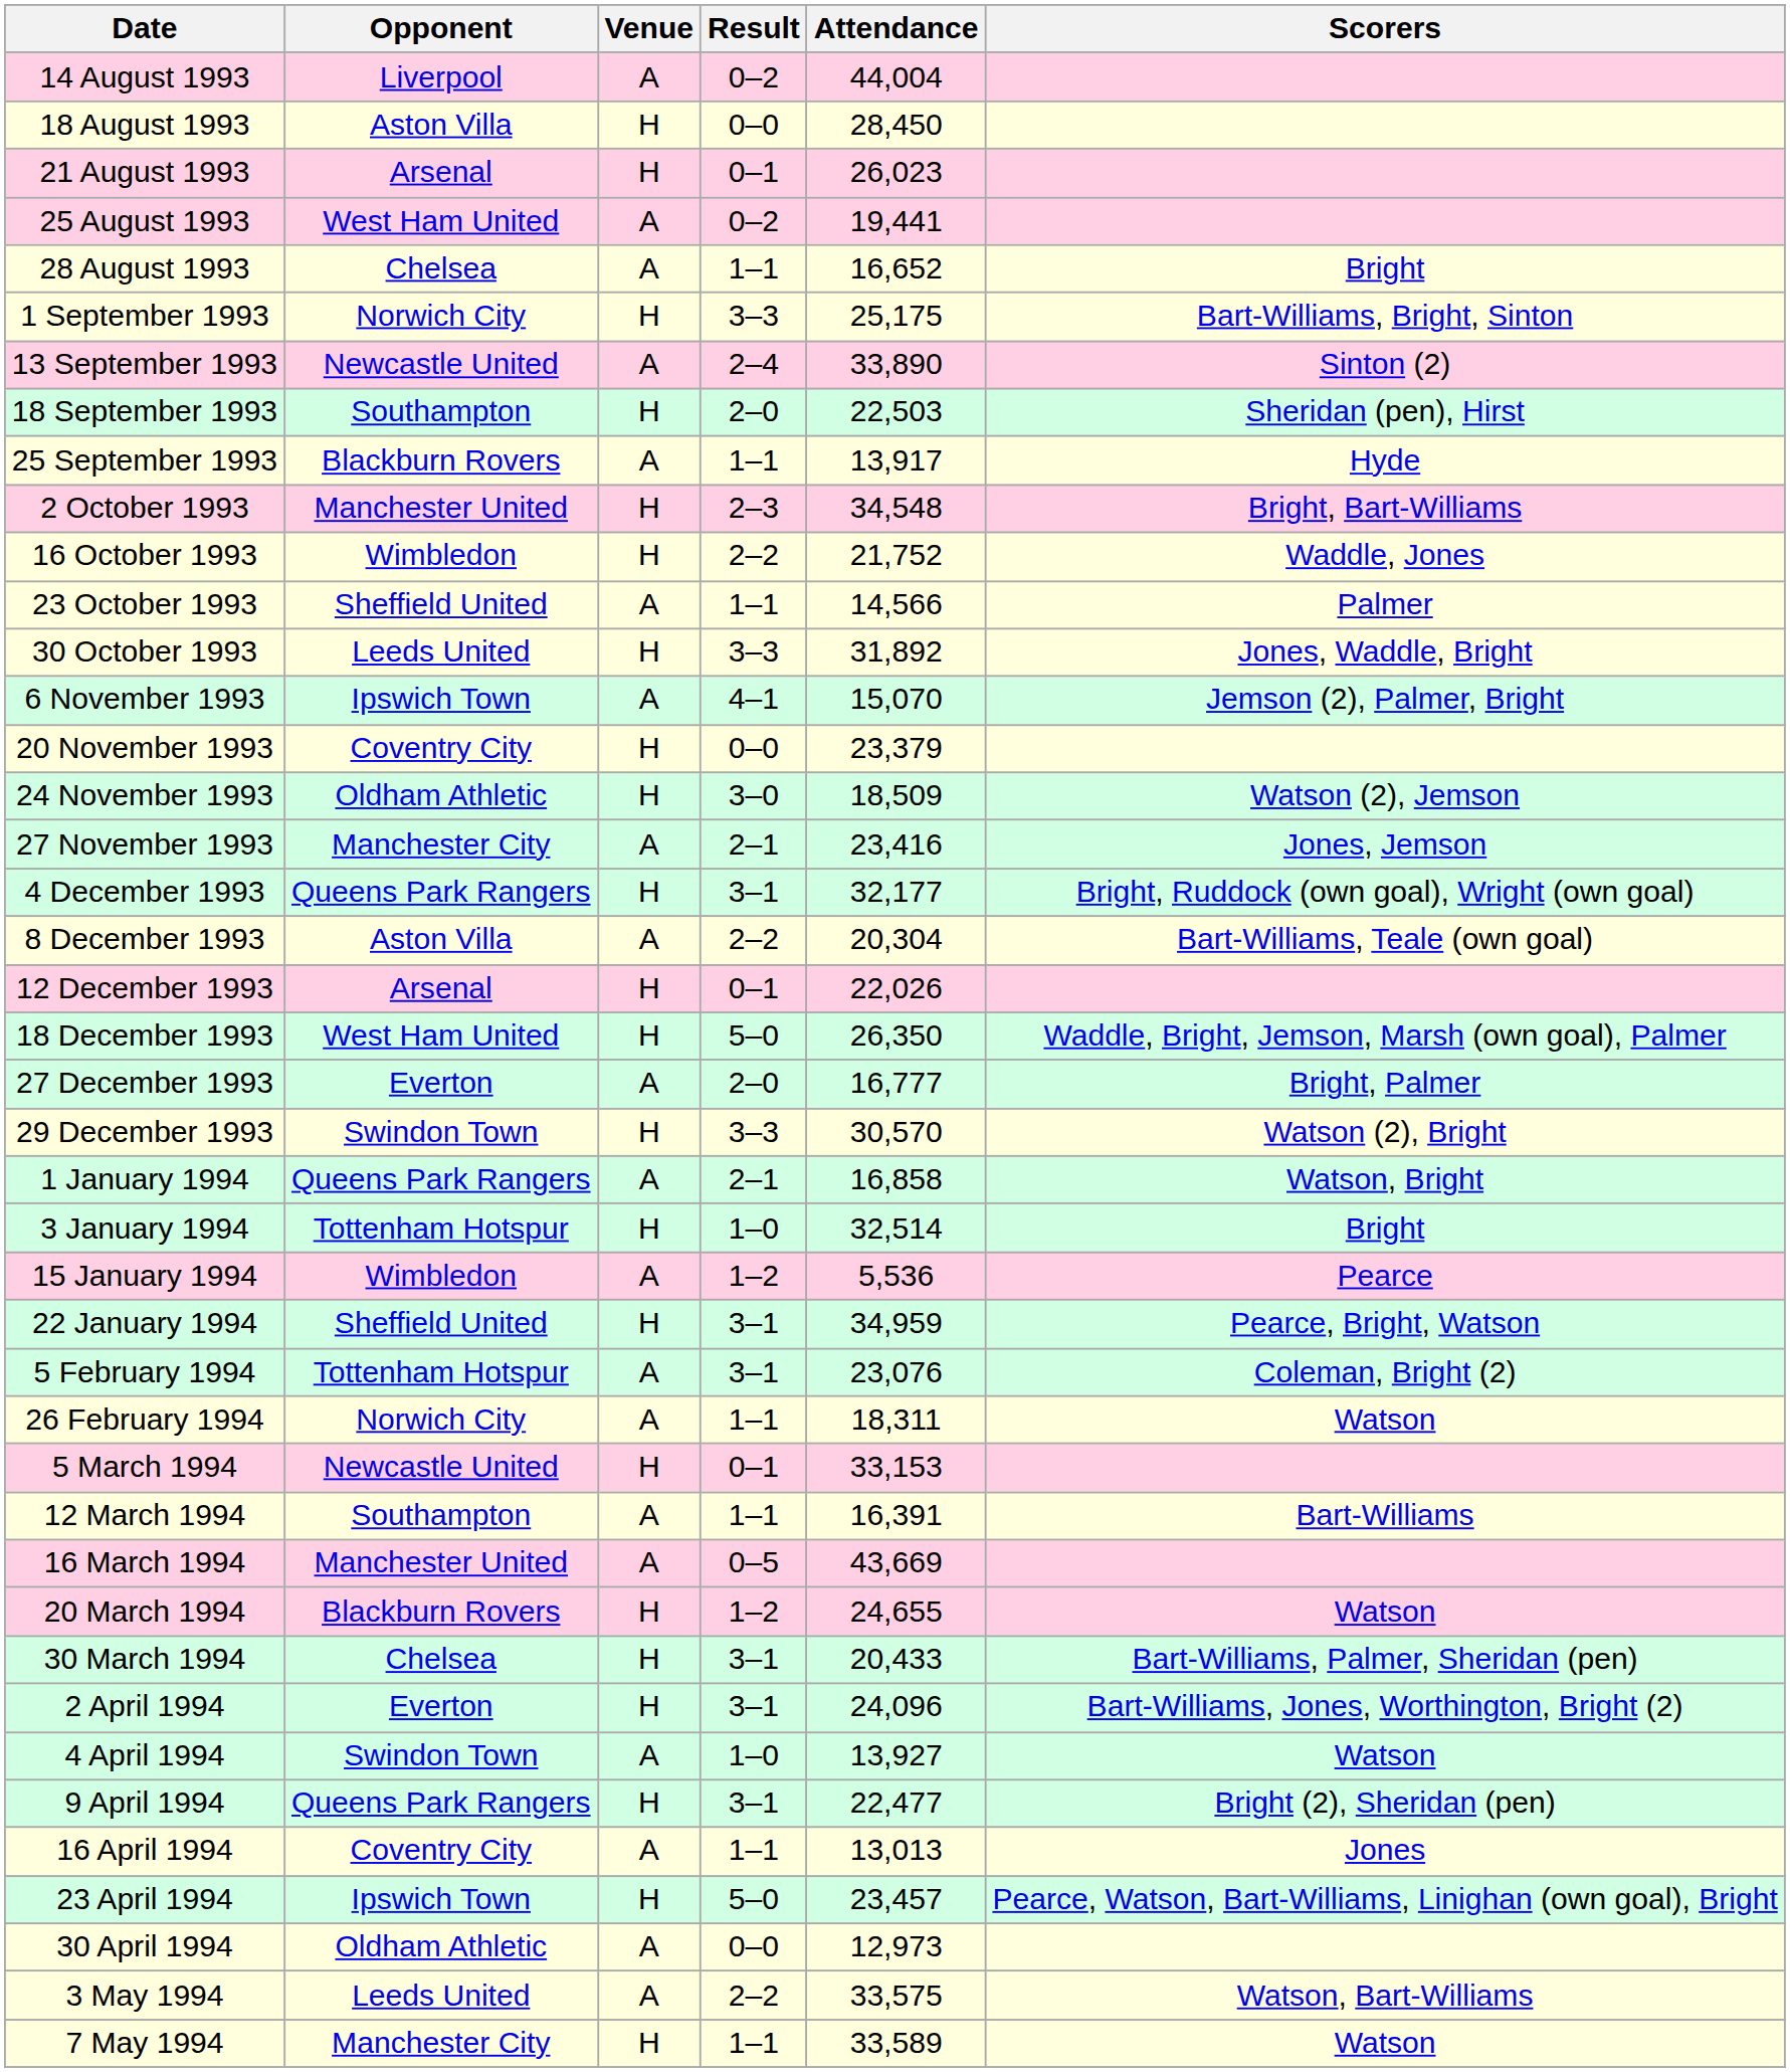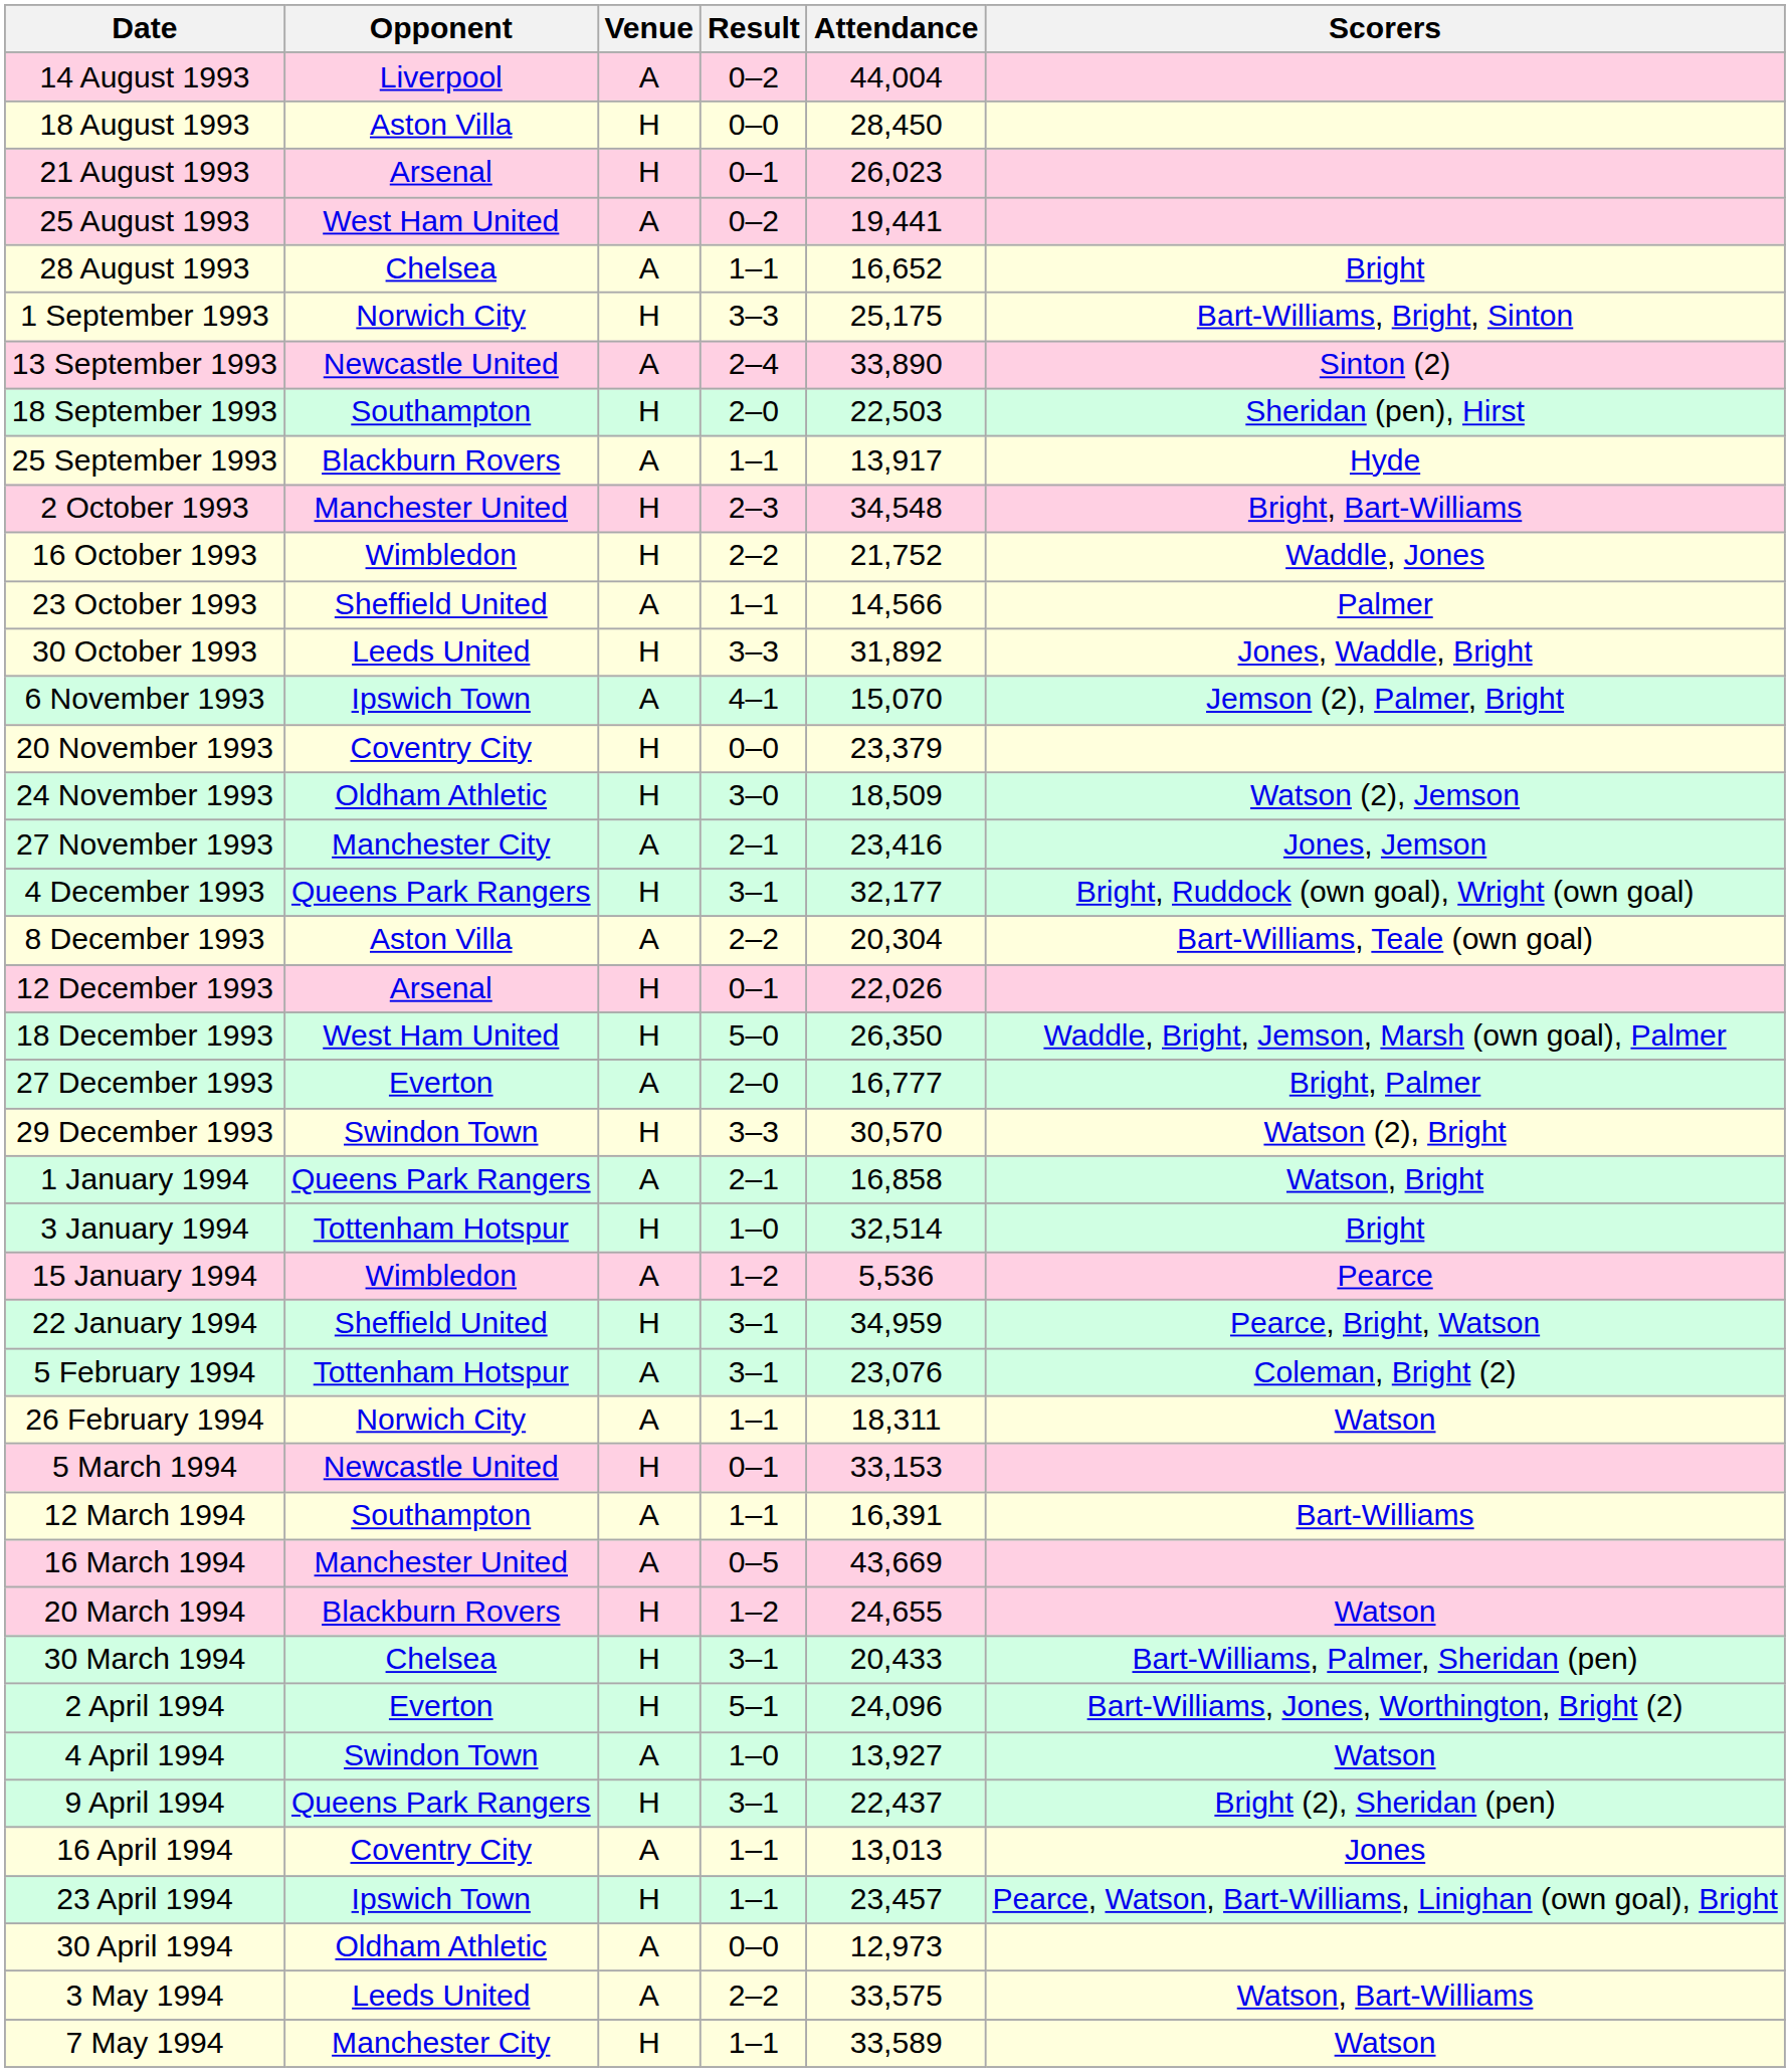 <table class="wikitable sortable" style="font-size:100%; text-align:center">
 <tr>
 <th>Date</th>
 <th>Opponent</th>
 <th>Venue</th>
 <th>Result</th>
 <th>Attendance</th>
 <th>Scorers</th>
 </tr>
 <tr style="background-color: #ffd0e3;">
 <td>14 August 1993</td>
 <td><a href='#'>Liverpool</a></td>
 <td>A</td>
 <td>0–2</td>
 <td>44,004</td>
 <td></td>
 </tr>
 <tr style="background-color: #ffffdd;">
 <td>18 August 1993</td>
 <td><a href='#'>Aston Villa</a></td>
 <td>H</td>
 <td>0–0</td>
 <td>28,450</td>
 <td></td>
 </tr>
 <tr style="background-color: #ffd0e3;">
 <td>21 August 1993</td>
 <td><a href='#'>Arsenal</a></td>
 <td>H</td>
 <td>0–1</td>
 <td>26,023</td>
 <td></td>
 </tr>
 <tr style="background-color: #ffd0e3;">
 <td>25 August 1993</td>
 <td><a href='#'>West Ham United</a></td>
 <td>A</td>
 <td>0–2</td>
 <td>19,441</td>
 <td></td>
 </tr>
 <tr style="background-color: #ffffdd;">
 <td>28 August 1993</td>
 <td><a href='#'>Chelsea</a></td>
 <td>A</td>
 <td>1–1</td>
 <td>16,652</td>
 <td><a href='#'>Bright</a></td>
 </tr>
 <tr style="background-color: #ffffdd;">
 <td>1 September 1993</td>
 <td><a href='#'>Norwich City</a></td>
 <td>H</td>
 <td>3–3</td>
 <td>25,175</td>
 <td><a href='#'>Bart-Williams</a>, <a href='#'>Bright</a>, <a href='#'>Sinton</a></td>
 </tr>
 <tr style="background-color: #ffd0e3;">
 <td>13 September 1993</td>
 <td><a href='#'>Newcastle United</a></td>
 <td>A</td>
 <td>2–4</td>
 <td>33,890</td>
 <td><a href='#'>Sinton</a> (2)</td>
 </tr>
 <tr style="background-color: #d0ffe3;">
 <td>18 September 1993</td>
 <td><a href='#'>Southampton</a></td>
 <td>H</td>
 <td>2–0</td>
 <td>22,503</td>
 <td><a href='#'>Sheridan</a> (pen), <a href='#'>Hirst</a></td>
 </tr>
 <tr style="background-color: #ffffdd;">
 <td>25 September 1993</td>
 <td><a href='#'>Blackburn Rovers</a></td>
 <td>A</td>
 <td>1–1</td>
 <td>13,917</td>
 <td><a href='#'>Hyde</a></td>
 </tr>
 <tr style="background-color: #ffd0e3;">
 <td>2 October 1993</td>
 <td><a href='#'>Manchester United</a></td>
 <td>H</td>
 <td>2–3</td>
 <td>34,548</td>
 <td><a href='#'>Bright</a>, <a href='#'>Bart-Williams</a></td>
 </tr>
 <tr style="background-color: #ffffdd;">
 <td>16 October 1993</td>
 <td><a href='#'>Wimbledon</a></td>
 <td>H</td>
 <td>2–2</td>
 <td>21,752</td>
 <td><a href='#'>Waddle</a>, <a href='#'>Jones</a></td>
 </tr>
 <tr style="background-color: #ffffdd;">
 <td>23 October 1993</td>
 <td><a href='#'>Sheffield United</a></td>
 <td>A</td>
 <td>1–1</td>
 <td>14,566</td>
 <td><a href='#'>Palmer</a></td>
 </tr>
 <tr style="background-color: #ffffdd;">
 <td>30 October 1993</td>
 <td><a href='#'>Leeds United</a></td>
 <td>H</td>
 <td>3–3</td>
 <td>31,892</td>
 <td><a href='#'>Jones</a>, <a href='#'>Waddle</a>, <a href='#'>Bright</a></td>
 </tr>
 <tr style="background-color: #d0ffe3;">
 <td>6 November 1993</td>
 <td><a href='#'>Ipswich Town</a></td>
 <td>A</td>
 <td>4–1</td>
 <td>15,070</td>
 <td><a href='#'>Jemson</a> (2), <a href='#'>Palmer</a>, <a href='#'>Bright</a></td>
 </tr>
 <tr style="background-color: #ffffdd;">
 <td>20 November 1993</td>
 <td><a href='#'>Coventry City</a></td>
 <td>H</td>
 <td>0–0</td>
 <td>23,379</td>
 <td></td>
 </tr>
 <tr style="background-color: #d0ffe3;">
 <td>24 November 1993</td>
 <td><a href='#'>Oldham Athletic</a></td>
 <td>H</td>
 <td>3–0</td>
 <td>18,509</td>
 <td><a href='#'>Watson</a> (2), <a href='#'>Jemson</a></td>
 </tr>
 <tr style="background-color: #d0ffe3;">
 <td>27 November 1993</td>
 <td><a href='#'>Manchester City</a></td>
 <td>A</td>
 <td>2–1</td>
 <td>23,416</td>
 <td><a href='#'>Jones</a>, <a href='#'>Jemson</a></td>
 </tr>
 <tr style="background-color: #d0ffe3;">
 <td>4 December 1993</td>
 <td><a href='#'>Queens Park Rangers</a></td>
 <td>H</td>
 <td>3–1</td>
 <td>32,177</td>
 <td><a href='#'>Bright</a>, <a href='#'>Ruddock</a> (own goal), <a href='#'>Wright</a> (own goal)</td>
 </tr>
 <tr style="background-color: #ffffdd;">
 <td>8 December 1993</td>
 <td><a href='#'>Aston Villa</a></td>
 <td>A</td>
 <td>2–2</td>
 <td>20,304</td>
 <td><a href='#'>Bart-Williams</a>, <a href='#'>Teale</a> (own goal)</td>
 </tr>
 <tr style="background-color: #ffd0e3;">
 <td>12 December 1993</td>
 <td><a href='#'>Arsenal</a></td>
 <td>H</td>
 <td>0–1</td>
 <td>22,026</td>
 <td></td>
 </tr>
 <tr style="background-color: #d0ffe3;">
 <td>18 December 1993</td>
 <td><a href='#'>West Ham United</a></td>
 <td>H</td>
 <td>5–0</td>
 <td>26,350</td>
 <td><a href='#'>Waddle</a>, <a href='#'>Bright</a>, <a href='#'>Jemson</a>, <a href='#'>Marsh</a> (own goal), <a href='#'>Palmer</a></td>
 </tr>
 <tr style="background-color: #d0ffe3;">
 <td>27 December 1993</td>
 <td><a href='#'>Everton</a></td>
 <td>A</td>
 <td>2–0</td>
 <td>16,777</td>
 <td><a href='#'>Bright</a>, <a href='#'>Palmer</a></td>
 </tr>
 <tr style="background-color: #ffffdd;">
 <td>29 December 1993</td>
 <td><a href='#'>Swindon Town</a></td>
 <td>H</td>
 <td>3–3</td>
 <td>30,570</td>
 <td><a href='#'>Watson</a> (2), <a href='#'>Bright</a></td>
 </tr>
 <tr style="background-color: #d0ffe3;">
 <td>1 January 1994</td>
 <td><a href='#'>Queens Park Rangers</a></td>
 <td>A</td>
 <td>2–1</td>
 <td>16,858</td>
 <td><a href='#'>Watson</a>, <a href='#'>Bright</a></td>
 </tr>
 <tr style="background-color: #d0ffe3;">
 <td>3 January 1994</td>
 <td><a href='#'>Tottenham Hotspur</a></td>
 <td>H</td>
 <td>1–0</td>
 <td>32,514</td>
 <td><a href='#'>Bright</a></td>
 </tr>
 <tr style="background-color: #ffd0e3;">
 <td>15 January 1994</td>
 <td><a href='#'>Wimbledon</a></td>
 <td>A</td>
 <td>1–2</td>
 <td>5,536</td>
 <td><a href='#'>Pearce</a></td>
 </tr>
 <tr style="background-color: #d0ffe3;">
 <td>22 January 1994</td>
 <td><a href='#'>Sheffield United</a></td>
 <td>H</td>
 <td>3–1</td>
 <td>34,959</td>
 <td><a href='#'>Pearce</a>, <a href='#'>Bright</a>, <a href='#'>Watson</a></td>
 </tr>
 <tr style="background-color: #d0ffe3;">
 <td>5 February 1994</td>
 <td><a href='#'>Tottenham Hotspur</a></td>
 <td>A</td>
 <td>3–1</td>
 <td>23,076</td>
 <td><a href='#'>Coleman</a>, <a href='#'>Bright</a> (2)</td>
 </tr>
 <tr style="background-color: #ffffdd;">
 <td>26 February 1994</td>
 <td><a href='#'>Norwich City</a></td>
 <td>A</td>
 <td>1–1</td>
 <td>18,311</td>
 <td><a href='#'>Watson</a></td>
 </tr>
 <tr style="background-color: #ffd0e3;">
 <td>5 March 1994</td>
 <td><a href='#'>Newcastle United</a></td>
 <td>H</td>
 <td>0–1</td>
 <td>33,153</td>
 <td></td>
 </tr>
 <tr style="background-color: #ffffdd;">
 <td>12 March 1994</td>
 <td><a href='#'>Southampton</a></td>
 <td>A</td>
 <td>1–1</td>
 <td>16,391</td>
 <td><a href='#'>Bart-Williams</a></td>
 </tr>
 <tr style="background-color: #ffd0e3;">
 <td>16 March 1994</td>
 <td><a href='#'>Manchester United</a></td>
 <td>A</td>
 <td>0–5</td>
 <td>43,669</td>
 <td></td>
 </tr>
 <tr style="background-color: #ffd0e3;">
 <td>20 March 1994</td>
 <td><a href='#'>Blackburn Rovers</a></td>
 <td>H</td>
 <td>1–2</td>
 <td>24,655</td>
 <td><a href='#'>Watson</a></td>
 </tr>
 <tr style="background-color: #d0ffe3;">
 <td>30 March 1994</td>
 <td><a href='#'>Chelsea</a></td>
 <td>H</td>
 <td>3–1</td>
 <td>20,433</td>
 <td><a href='#'>Bart-Williams</a>, <a href='#'>Palmer</a>, <a href='#'>Sheridan</a> (pen)</td>
 </tr>
 <tr style="background-color: #d0ffe3;">
 <td>2 April 1994</td>
 <td><a href='#'>Everton</a></td>
 <td>H</td>
-<td>3–1</td>
+<td>5–1</td>
 <td>24,096</td>
 <td><a href='#'>Bart-Williams</a>, <a href='#'>Jones</a>, <a href='#'>Worthington</a>, <a href='#'>Bright</a> (2)</td>
 </tr>
 <tr style="background-color: #d0ffe3;">
 <td>4 April 1994</td>
 <td><a href='#'>Swindon Town</a></td>
 <td>A</td>
 <td>1–0</td>
 <td>13,927</td>
 <td><a href='#'>Watson</a></td>
 </tr>
 <tr style="background-color: #d0ffe3;">
 <td>9 April 1994</td>
 <td><a href='#'>Queens Park Rangers</a></td>
 <td>H</td>
 <td>3–1</td>
-<td>22,477</td>
+<td>22,437</td>
 <td><a href='#'>Bright</a> (2), <a href='#'>Sheridan</a> (pen)</td>
 </tr>
 <tr style="background-color: #ffffdd;">
 <td>16 April 1994</td>
 <td><a href='#'>Coventry City</a></td>
 <td>A</td>
 <td>1–1</td>
 <td>13,013</td>
 <td><a href='#'>Jones</a></td>
 </tr>
 <tr style="background-color: #d0ffe3;">
 <td>23 April 1994</td>
 <td><a href='#'>Ipswich Town</a></td>
 <td>H</td>
-<td>5–0</td>
+<td>1–1</td>
 <td>23,457</td>
 <td><a href='#'>Pearce</a>, <a href='#'>Watson</a>, <a href='#'>Bart-Williams</a>, <a href='#'>Linighan</a> (own goal), <a href='#'>Bright</a></td>
 </tr>
 <tr style="background-color: #ffffdd;">
 <td>30 April 1994</td>
 <td><a href='#'>Oldham Athletic</a></td>
 <td>A</td>
 <td>0–0</td>
 <td>12,973</td>
 <td></td>
 </tr>
 <tr style="background-color: #ffffdd;">
 <td>3 May 1994</td>
 <td><a href='#'>Leeds United</a></td>
 <td>A</td>
 <td>2–2</td>
 <td>33,575</td>
 <td><a href='#'>Watson</a>, <a href='#'>Bart-Williams</a></td>
 </tr>
 <tr style="background-color: #ffffdd;">
 <td>7 May 1994</td>
 <td><a href='#'>Manchester City</a></td>
 <td>H</td>
 <td>1–1</td>
 <td>33,589</td>
 <td><a href='#'>Watson</a></td>
 </tr>
 </table>
